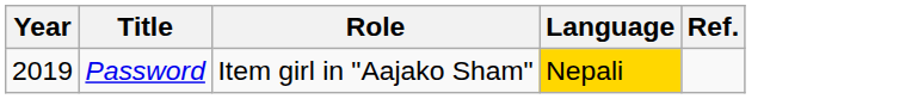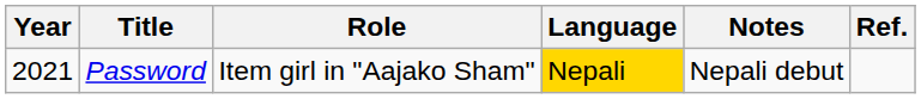 <table class="wikitable sortable plainrowheaders">
 <tr>
 <th scope="col">Year</th>
 <th scope="col">Title</th>
 <th scope="col">Role</th>
 <th scope="col">Language</th>
+<th class="unsortable" scope="col">Notes</th>
 <th>Ref.</th>
 </tr>
 <tr>
-<td>2019</td>
+<td>2021</td>
 <td scope="row"><em><a href='#'>Password</a></em></td>
 <td>Item girl in "Aajako Sham"</td>
 <td style="background: gold;">Nepali</td>
+<td>Nepali debut</td>
 <td></td>
 </tr>
 </table>
